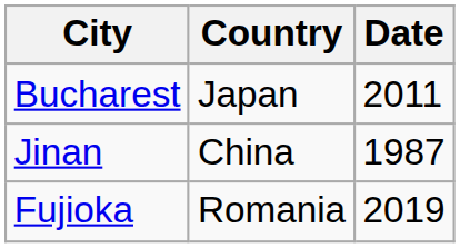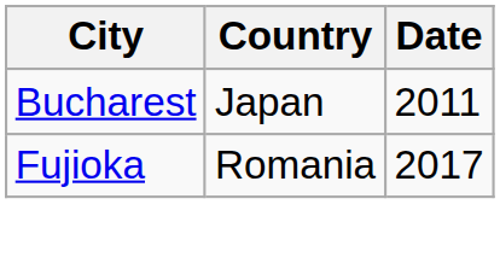 <table class="wikitable sortable">
 <tr>
 <th>City</th>
 <th>Country</th>
 <th>Date</th>
 </tr>
 <tr>
 <td><a href='#'>Bucharest</a></td>
 <td>Japan</td>
 <td>2011</td>
 </tr>
 <tr>
-<td><a href='#'>Jinan</a></td>
-<td>China</td>
-<td>1987</td>
-</tr>
-<tr>
 <td><a href='#'>Fujioka</a></td>
 <td>Romania</td>
-<td>2019</td>
+<td>2017</td>
 </tr>
 </table>
